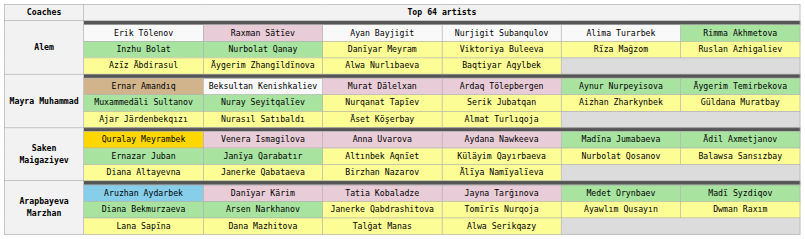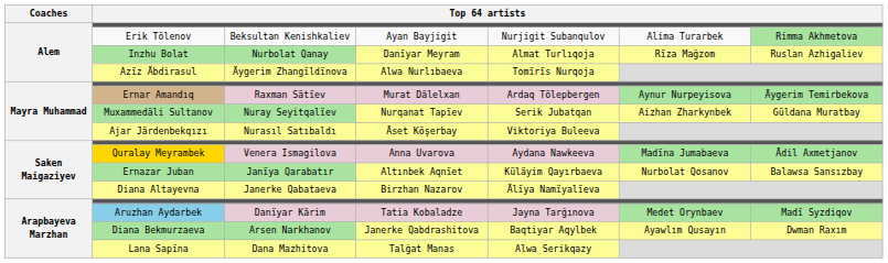 <table class="wikitable" style="text-align:center; line-height:20px; width:100%">
 <tr>
 <th scope="col" width="10%">Coaches</th>
 <th colspan="6" scope="col" width="90%">Top 64 artists</th>
 </tr>
 <tr>
 <th rowspan="4">Alem</th>
 <td colspan="6" style="background:#555555"></td>
 </tr>
 <tr>
 <td style="width:15%" style="background-color:silver;">Erik Tölenov</td>
-<td style="background-color:#E8CCD7;">Raxman Sätïev</td>
+<td style="width:15%" style="background-color:#E8CCD7;">Beksultan Kenishkaliev</td>
 <td style="width:15%" style="background-color:#E8CCD7;">Ayan Bayjigit</td>
 <td style="width:15%" style="background-color:#E8CCD7;">Nurjigit Subanqulov</td>
 <td style="width:15%" style="background-color:#A8E4A0;">Alima Turarbek</td>
 <td style="background-color:#A8E4A0;">Rimma Akhmetova</td>
 </tr>
 <tr>
 <td style="background-color:#A8E4A0;">Inzhu Bolat</td>
 <td style="background-color:#A8E4A0;">Nurbolat Qanay</td>
 <td style="background-color:#fdfd96;">Danïyar Meyram</td>
-<td style="background-color:#FDFD96;">Viktoriya Buleeva</td>
+<td style="background-color:#FDFD96;">Almat Turlıqoja</td>
 <td style="background-color:#FDFD96;">Rïza Mağzom</td>
 <td style="background-color:#FDFD96;">Ruslan Azhigaliev</td>
 </tr>
 <tr>
 <td style="background-color:#FDFD96;">Azïz Äbdirasul</td>
 <td style="background-color:#FDFD96;">Äygerim Zhangïldïnova</td>
 <td style="background-color:#FDFD96;">Alwa Nurlıbaeva</td>
-<td style="background-color:#FDFD96;">Baqtiyar Aqylbek</td>
+<td style="background-color:#FDFD96;">Tomïrïs Nurqoja</td>
 <td colspan="2" style="background:#dcdcdc"></td>
 </tr>
 <tr>
 <th rowspan="4">Mayra Muhammad</th>
 <td colspan="6" style="background:#555555"></td>
 </tr>
 <tr>
 <td style="background-color:tan;">Ernar Amandıq</td>
-<td style="width:15%" style="background-color:#E8CCD7;">Beksultan Kenishkaliev</td>
+<td style="background-color:#E8CCD7;">Raxman Sätïev</td>
 <td style="background-color:#E8CCD7;">Murat Dälelxan</td>
 <td style="background-color:#E8CCD7;">Ardaq Tölepbergen</td>
 <td style="background-color:#A8E4A0;">Aynur Nurpeyisova</td>
 <td style="background-color:#A8E4A0;">Äygerim Temirbekova</td>
 </tr>
 <tr>
 <td style="background-color:#A8E4A0;">Muxammedäli Sultanov</td>
 <td style="background-color:#A8E4A0;">Nuray Seyitqalïev</td>
 <td style="background-color:#FDFD96;">Nurqanat Tapïev</td>
 <td style="background-color:#FDFD96;">Serik Jubatqan</td>
 <td style="background-color:#FDFD96;">Aizhan Zharkynbek</td>
 <td style="background-color:#FDFD96;">Güldana Muratbay</td>
 </tr>
 <tr>
 <td style="background-color:#FDFD96;">Ajar Järdenbekqızı</td>
 <td style="background-color:#FDFD96;">Nurasıl Satıbaldı</td>
 <td style="background-color:#FDFD96;">Äset Köşerbay</td>
-<td style="background-color:#FDFD96;">Almat Turlıqoja</td>
+<td style="background-color:#FDFD96;">Viktoriya Buleeva</td>
 <td colspan="2" style="background:#dcdcdc"></td>
 </tr>
 <tr>
 <th rowspan="4">Saken Maigaziyev</th>
 <td colspan="6" style="background:#555555"></td>
 </tr>
 <tr>
 <td style="background-color:gold;">Quralay Meyrambek</td>
 <td style="background-color:#E8CCD7;">Venera Ismagilova</td>
 <td style="background-color:#E8CCD7;">Anna Uvarova</td>
 <td style="background-color:#E8CCD7;">Aydana Nawkeeva</td>
 <td style="background-color:#A8E4A0;">Madïna Jumabaeva</td>
 <td style="background-color:#A8E4A0;">Ädil Axmetjanov</td>
 </tr>
 <tr>
 <td style="background-color:#A8E4A0;">Ernazar Juban</td>
 <td style="background-color:#A8E4A0;">Janïya Qarabatır</td>
 <td style="background-color:#FDFD96;">Altınbek Aqnïet</td>
 <td style="background-color:#FDFD96;">Küläyim Qayırbaeva</td>
 <td style="background-color:#FDFD96;">Nurbolat Qosanov</td>
 <td style="background-color:#FDFD96;">Balawsa Sansızbay</td>
 </tr>
 <tr>
 <td style="background-color:#FDFD96;">Diana Altayevna</td>
 <td style="background-color:#FDFD96;">Janerke Qabataeva</td>
 <td style="background-color:#FDFD96;">Birzhan Nazarov</td>
 <td style="background-color:#FDFD96;">Älïya Namïyalïeva</td>
 <td colspan="2" style="background:#dcdcdc"></td>
 </tr>
 <tr>
 <th rowspan="4">Arapbayeva Marzhan</th>
 <td colspan="6" style="background:#555555"></td>
 </tr>
 <tr>
 <td style="background-color:skyblue;">Aruzhan Aydarbek</td>
 <td style="background-color:#E8CCD7;">Danïyar Kärim</td>
 <td style="background-color:#E8CCD7;">Tatia Kobaladze</td>
 <td style="background-color:#E8CCD7;">Jayna Tarğınova</td>
 <td style="background-color:#A8E4A0;">Medet Orynbaev</td>
 <td style="background-color:#A8E4A0;">Madï Syzdiqov</td>
 </tr>
 <tr>
 <td style="background-color:#A8E4A0;">Diana Bekmurzaeva</td>
 <td style="background-color:#A8E4A0;">Arsen Narkhanov</td>
 <td style="background-color:#FDFD96;">Janerke Qabdrashitova</td>
-<td style="background-color:#FDFD96;">Tomïrïs Nurqoja</td>
+<td style="background-color:#FDFD96;">Baqtiyar Aqylbek</td>
 <td style="background-color:#FDFD96;">Ayawlım Qusayın</td>
 <td style="background-color:#FDFD96;">Dwman Raxım</td>
 </tr>
 <tr>
 <td style="background-color:#FDFD96;">Lana Sapïna</td>
 <td style="background-color:#FDFD96;">Dana Mazhitova</td>
 <td style="background-color:#FDFD96;">Talğat Manas</td>
 <td style="background-color:#FDFD96;">Alwa Serikqazy</td>
 <td colspan="2" style="background:#dcdcdc"></td>
 </tr>
 </table>
